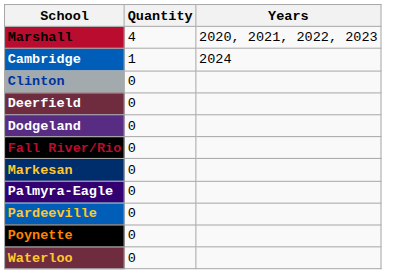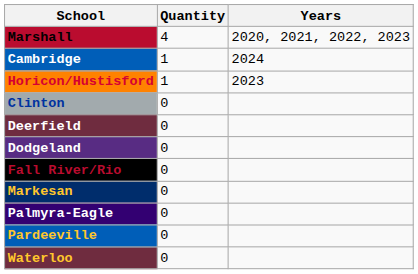 <table class="wikitable">
 <tr>
 <th>School</th>
 <th>Quantity</th>
 <th>Years</th>
 </tr>
 <tr>
 <td style="background: #ba0c2f; color: black"><strong>Marshall</strong></td>
 <td>4</td>
 <td>2020, 2021, 2022, 2023</td>
 </tr>
 <tr>
 <td style="background: #005eb8; color: white"><strong>Cambridge</strong></td>
 <td>1</td>
 <td>2024</td>
+</tr>
+<tr>
+<td style="background: #ff8200; color: #d50032"><strong>Horicon/Hustisford</strong></td>
+<td>1</td>
+<td>2023</td>
 </tr>
 <tr>
 <td style="background: #a2aaad; color: #0032a0"><strong>Clinton</strong></td>
 <td>0</td>
 <td></td>
 </tr>
 <tr>
 <td style="background: #6f2c3f; color: white"><strong>Deerfield</strong></td>
 <td>0</td>
 <td></td>
 </tr>
 <tr>
 <td style="background: #582c83; color: white"><strong>Dodgeland</strong></td>
 <td>0</td>
 <td></td>
 </tr>
 <tr>
 <td style="background: black; color:#ba0c2f"><strong>Fall River/Rio</strong></td>
 <td>0</td>
 <td></td>
 </tr>
 <tr>
 <td style="background: #002d6c; color: #ffc72c"><strong>Markesan</strong></td>
 <td>0</td>
 <td></td>
 </tr>
 <tr>
 <td style="background: #330072; color: white"><strong>Palmyra-Eagle</strong></td>
 <td>0</td>
 <td></td>
 </tr>
 <tr>
 <td style="background: #005eb8; color: #ffc72c"><strong>Pardeeville</strong></td>
 <td>0</td>
 <td></td>
 </tr>
 <tr>
-<td style="background: black; color: #ff8200"><strong>Poynette</strong></td>
-<td>0</td>
-<td></td>
-</tr>
-<tr>
 <td style="background: #6f2c3f; color:#ffc72c"><strong>Waterloo</strong></td>
 <td>0</td>
 <td></td>
 </tr>
 </table>
